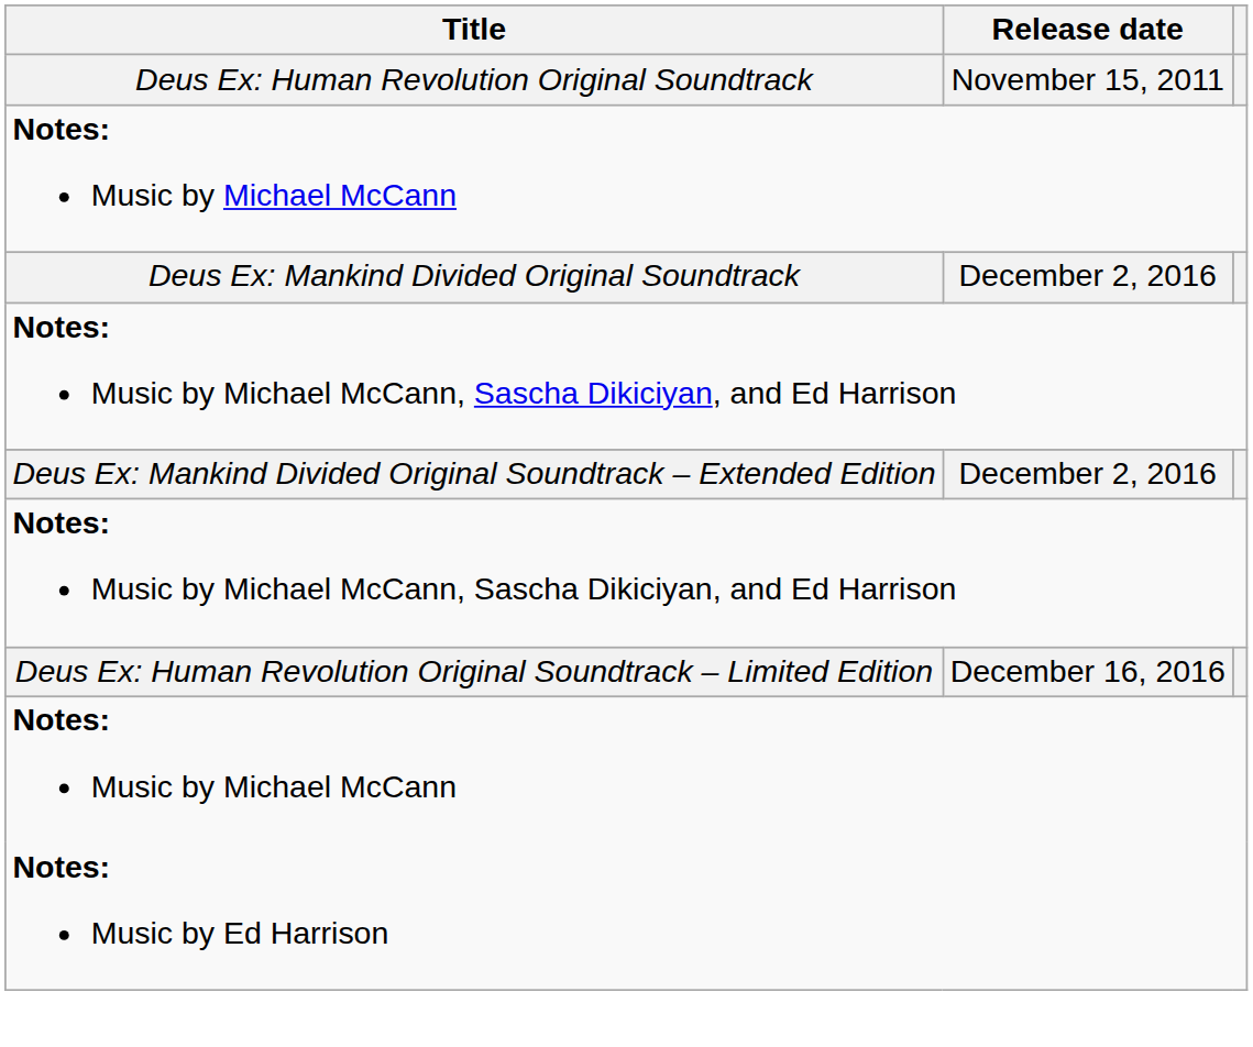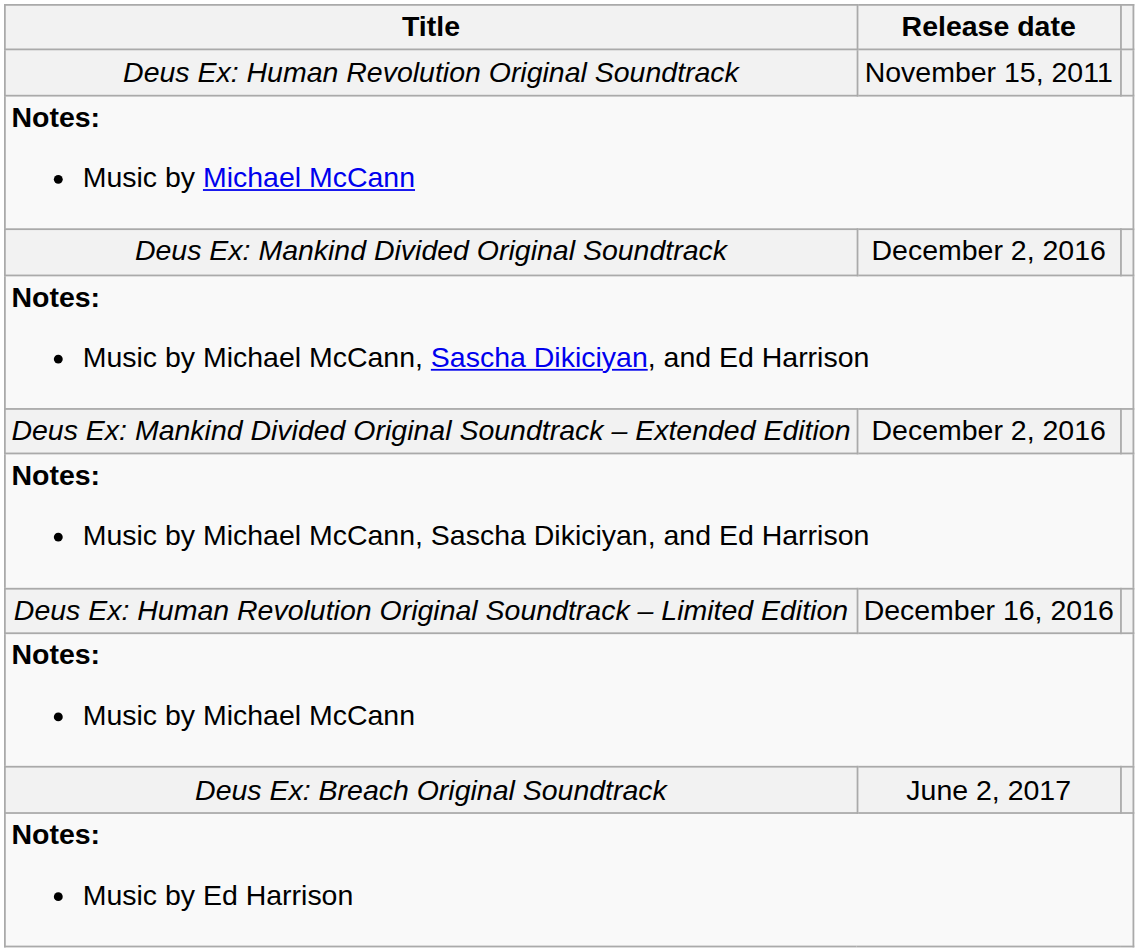 <table class="wikitable">
 <tr style="text-align: center">
 <th>Title</th>
 <th>Release date</th>
 <th></th>
 </tr>
 <tr bgcolor="#F2F2F2" align="center">
 <td><em>Deus Ex: Human Revolution Original Soundtrack</em></td>
 <td>November 15, 2011</td>
 <td></td>
 </tr>
 <tr>
 <td colspan="3" style="border: none; vertical-align: top"><strong>Notes:</strong><br><ul><li>Music by <a href='#'>Michael McCann</a></li></ul></td>
 </tr>
 <tr bgcolor="#F2F2F2" align="center">
 <td><em>Deus Ex: Mankind Divided Original Soundtrack</em></td>
 <td>December 2, 2016</td>
 <td></td>
 </tr>
 <tr>
 <td colspan="3" style="border: none; vertical-align: top"><strong>Notes:</strong><br><ul><li>Music by Michael McCann, <a href='#'>Sascha Dikiciyan</a>, and Ed Harrison</li></ul></td>
 </tr>
 <tr bgcolor="#F2F2F2" align="center">
 <td><em>Deus Ex: Mankind Divided Original Soundtrack – Extended Edition</em></td>
 <td>December 2, 2016</td>
 <td></td>
 </tr>
 <tr>
 <td colspan="3" style="border: none; vertical-align: top"><strong>Notes:</strong><br><ul><li>Music by Michael McCann, Sascha Dikiciyan, and Ed Harrison</li></ul></td>
 </tr>
 <tr bgcolor="#F2F2F2" align="center">
 <td><em>Deus Ex: Human Revolution Original Soundtrack – Limited Edition</em></td>
 <td>December 16, 2016</td>
 <td></td>
 </tr>
 <tr>
 <td colspan="3" style="border: none; vertical-align: top"><strong>Notes:</strong><br><ul><li>Music by Michael McCann</li></ul></td>
 </tr>
+<tr bgcolor="#F2F2F2" align="center">
+<td><em>Deus Ex: Breach Original Soundtrack</em></td>
+<td>June 2, 2017</td>
+<td></td>
+</tr>
 <tr>
 <td colspan="3" style="border: none; vertical-align: top"><strong>Notes:</strong><br><ul><li>Music by Ed Harrison</li></ul></td>
 </tr>
 </table>
